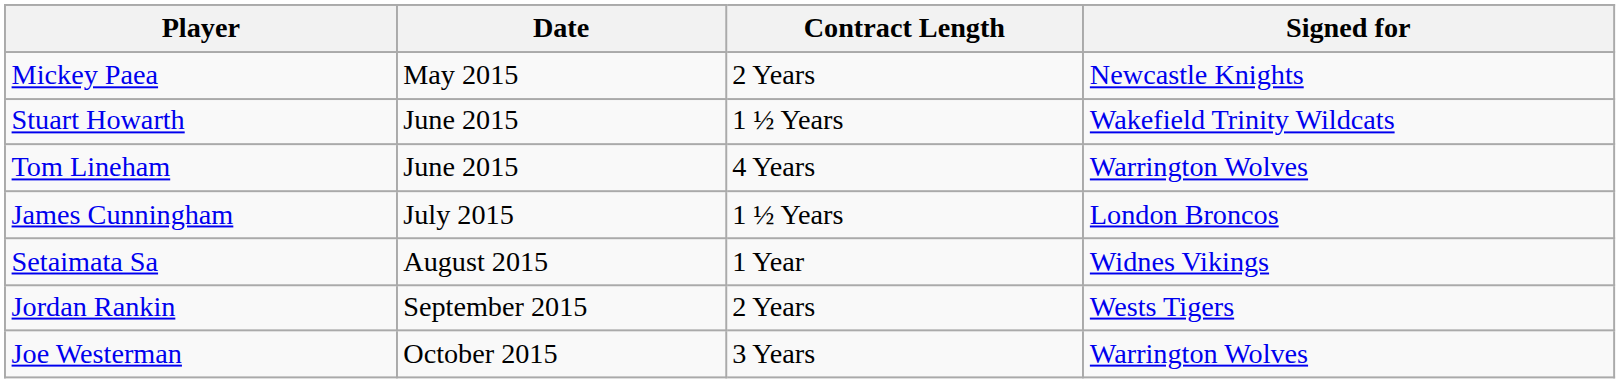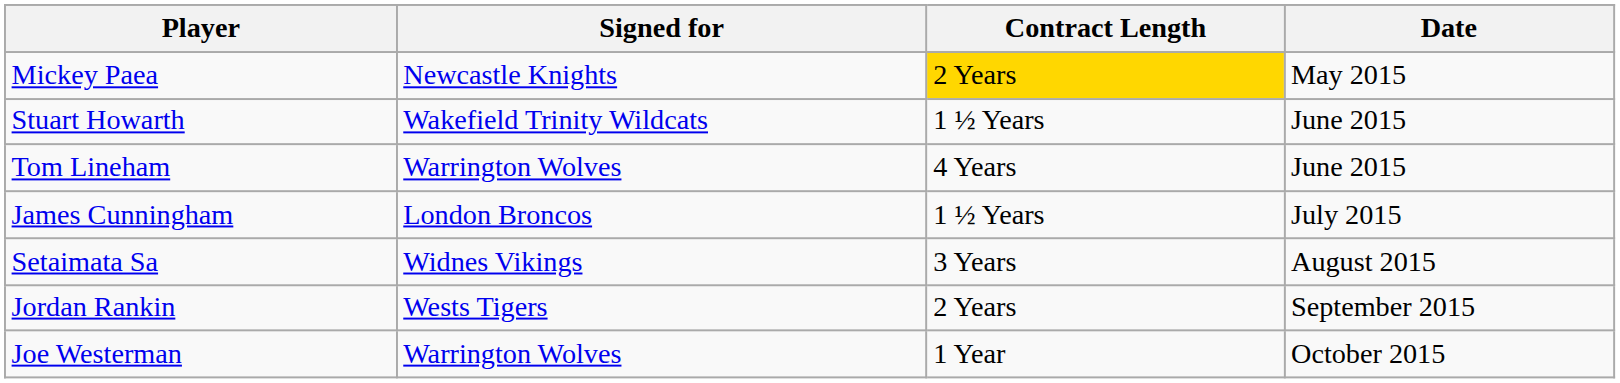 <table class="wikitable"  style="width:65%; font-size:90%;">
 <tr>
 <th>Player</th>
+<th>Signed for</th>
+<th>Contract Length</th>
 <th>Date</th>
-<th>Contract Length</th>
-<th>Signed for</th>
 </tr>
 <tr>
 <td> <a href='#'>Mickey Paea</a></td>
+<td><a href='#'>Newcastle Knights</a></td>
+<td style="background: gold;">2 Years</td>
 <td>May 2015</td>
-<td>2 Years</td>
-<td><a href='#'>Newcastle Knights</a></td>
 </tr>
 <tr>
 <td> <a href='#'>Stuart Howarth</a></td>
+<td><a href='#'>Wakefield Trinity Wildcats</a></td>
+<td>1 ½ Years</td>
 <td>June 2015</td>
-<td>1 ½ Years</td>
-<td><a href='#'>Wakefield Trinity Wildcats</a></td>
 </tr>
 <tr>
 <td> <a href='#'>Tom Lineham</a></td>
+<td><a href='#'>Warrington Wolves</a></td>
+<td>4 Years</td>
 <td>June 2015</td>
-<td>4 Years</td>
-<td><a href='#'>Warrington Wolves</a></td>
 </tr>
 <tr>
 <td> <a href='#'>James Cunningham</a></td>
+<td><a href='#'>London Broncos</a></td>
+<td>1 ½ Years</td>
 <td>July 2015</td>
-<td>1 ½ Years</td>
-<td><a href='#'>London Broncos</a></td>
 </tr>
 <tr>
 <td> <a href='#'>Setaimata Sa</a></td>
+<td><a href='#'>Widnes Vikings</a></td>
+<td>3 Years</td>
 <td>August 2015</td>
-<td>1 Year</td>
-<td><a href='#'>Widnes Vikings</a></td>
 </tr>
 <tr>
 <td> <a href='#'>Jordan Rankin</a></td>
+<td><a href='#'>Wests Tigers</a></td>
+<td>2 Years</td>
 <td>September 2015</td>
-<td>2 Years</td>
-<td><a href='#'>Wests Tigers</a></td>
 </tr>
 <tr>
 <td> <a href='#'>Joe Westerman</a></td>
+<td><a href='#'>Warrington Wolves</a></td>
+<td>1 Year</td>
 <td>October 2015</td>
-<td>3 Years</td>
-<td><a href='#'>Warrington Wolves</a></td>
 </tr>
 </table>
